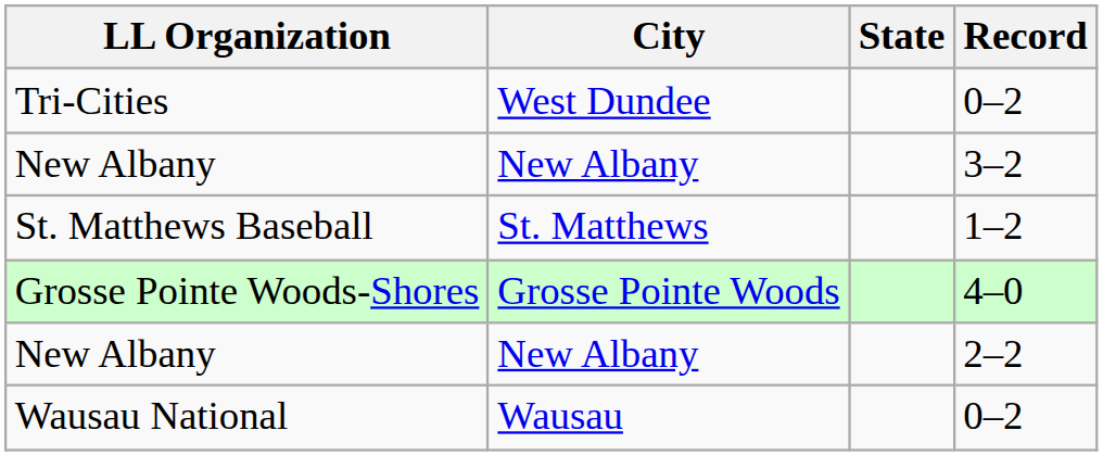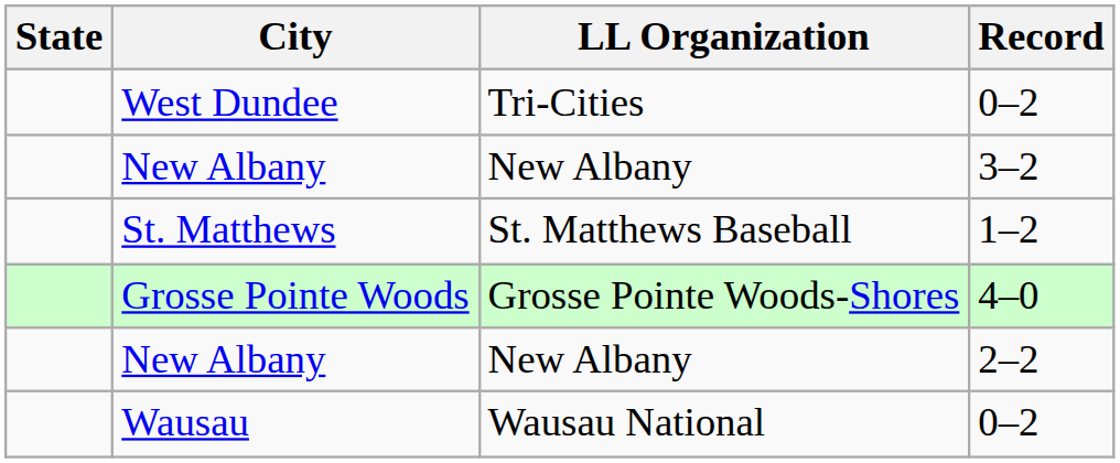 <table class="wikitable">
 <tr>
+<th>State</th>
+<th>City</th>
 <th>LL Organization</th>
-<th>City</th>
-<th>State</th>
 <th>Record</th>
 </tr>
 <tr>
+<td><strong></strong></td>
+<td><a href='#'>West Dundee</a></td>
 <td>Tri-Cities</td>
-<td><a href='#'>West Dundee</a></td>
-<td><strong></strong></td>
 <td>0–2</td>
 </tr>
 <tr>
+<td><strong></strong></td>
+<td><a href='#'>New Albany</a></td>
 <td>New Albany</td>
-<td><a href='#'>New Albany</a></td>
-<td><strong></strong></td>
 <td>3–2</td>
 </tr>
 <tr>
+<td><strong></strong></td>
+<td><a href='#'>St. Matthews</a></td>
 <td>St. Matthews Baseball</td>
-<td><a href='#'>St. Matthews</a></td>
-<td><strong></strong></td>
 <td>1–2</td>
 </tr>
 <tr bgcolor="ccffcc">
+<td><strong></strong></td>
+<td><a href='#'>Grosse Pointe Woods</a></td>
 <td>Grosse Pointe Woods-<a href='#'>Shores</a></td>
-<td><a href='#'>Grosse Pointe Woods</a></td>
-<td><strong></strong></td>
 <td>4–0</td>
 </tr>
 <tr>
+<td><strong></strong></td>
+<td><a href='#'>New Albany</a></td>
 <td>New Albany</td>
-<td><a href='#'>New Albany</a></td>
-<td><strong></strong></td>
 <td>2–2</td>
 </tr>
 <tr>
+<td><strong></strong></td>
+<td><a href='#'>Wausau</a></td>
 <td>Wausau National</td>
-<td><a href='#'>Wausau</a></td>
-<td><strong></strong></td>
 <td>0–2</td>
 </tr>
 </table>
